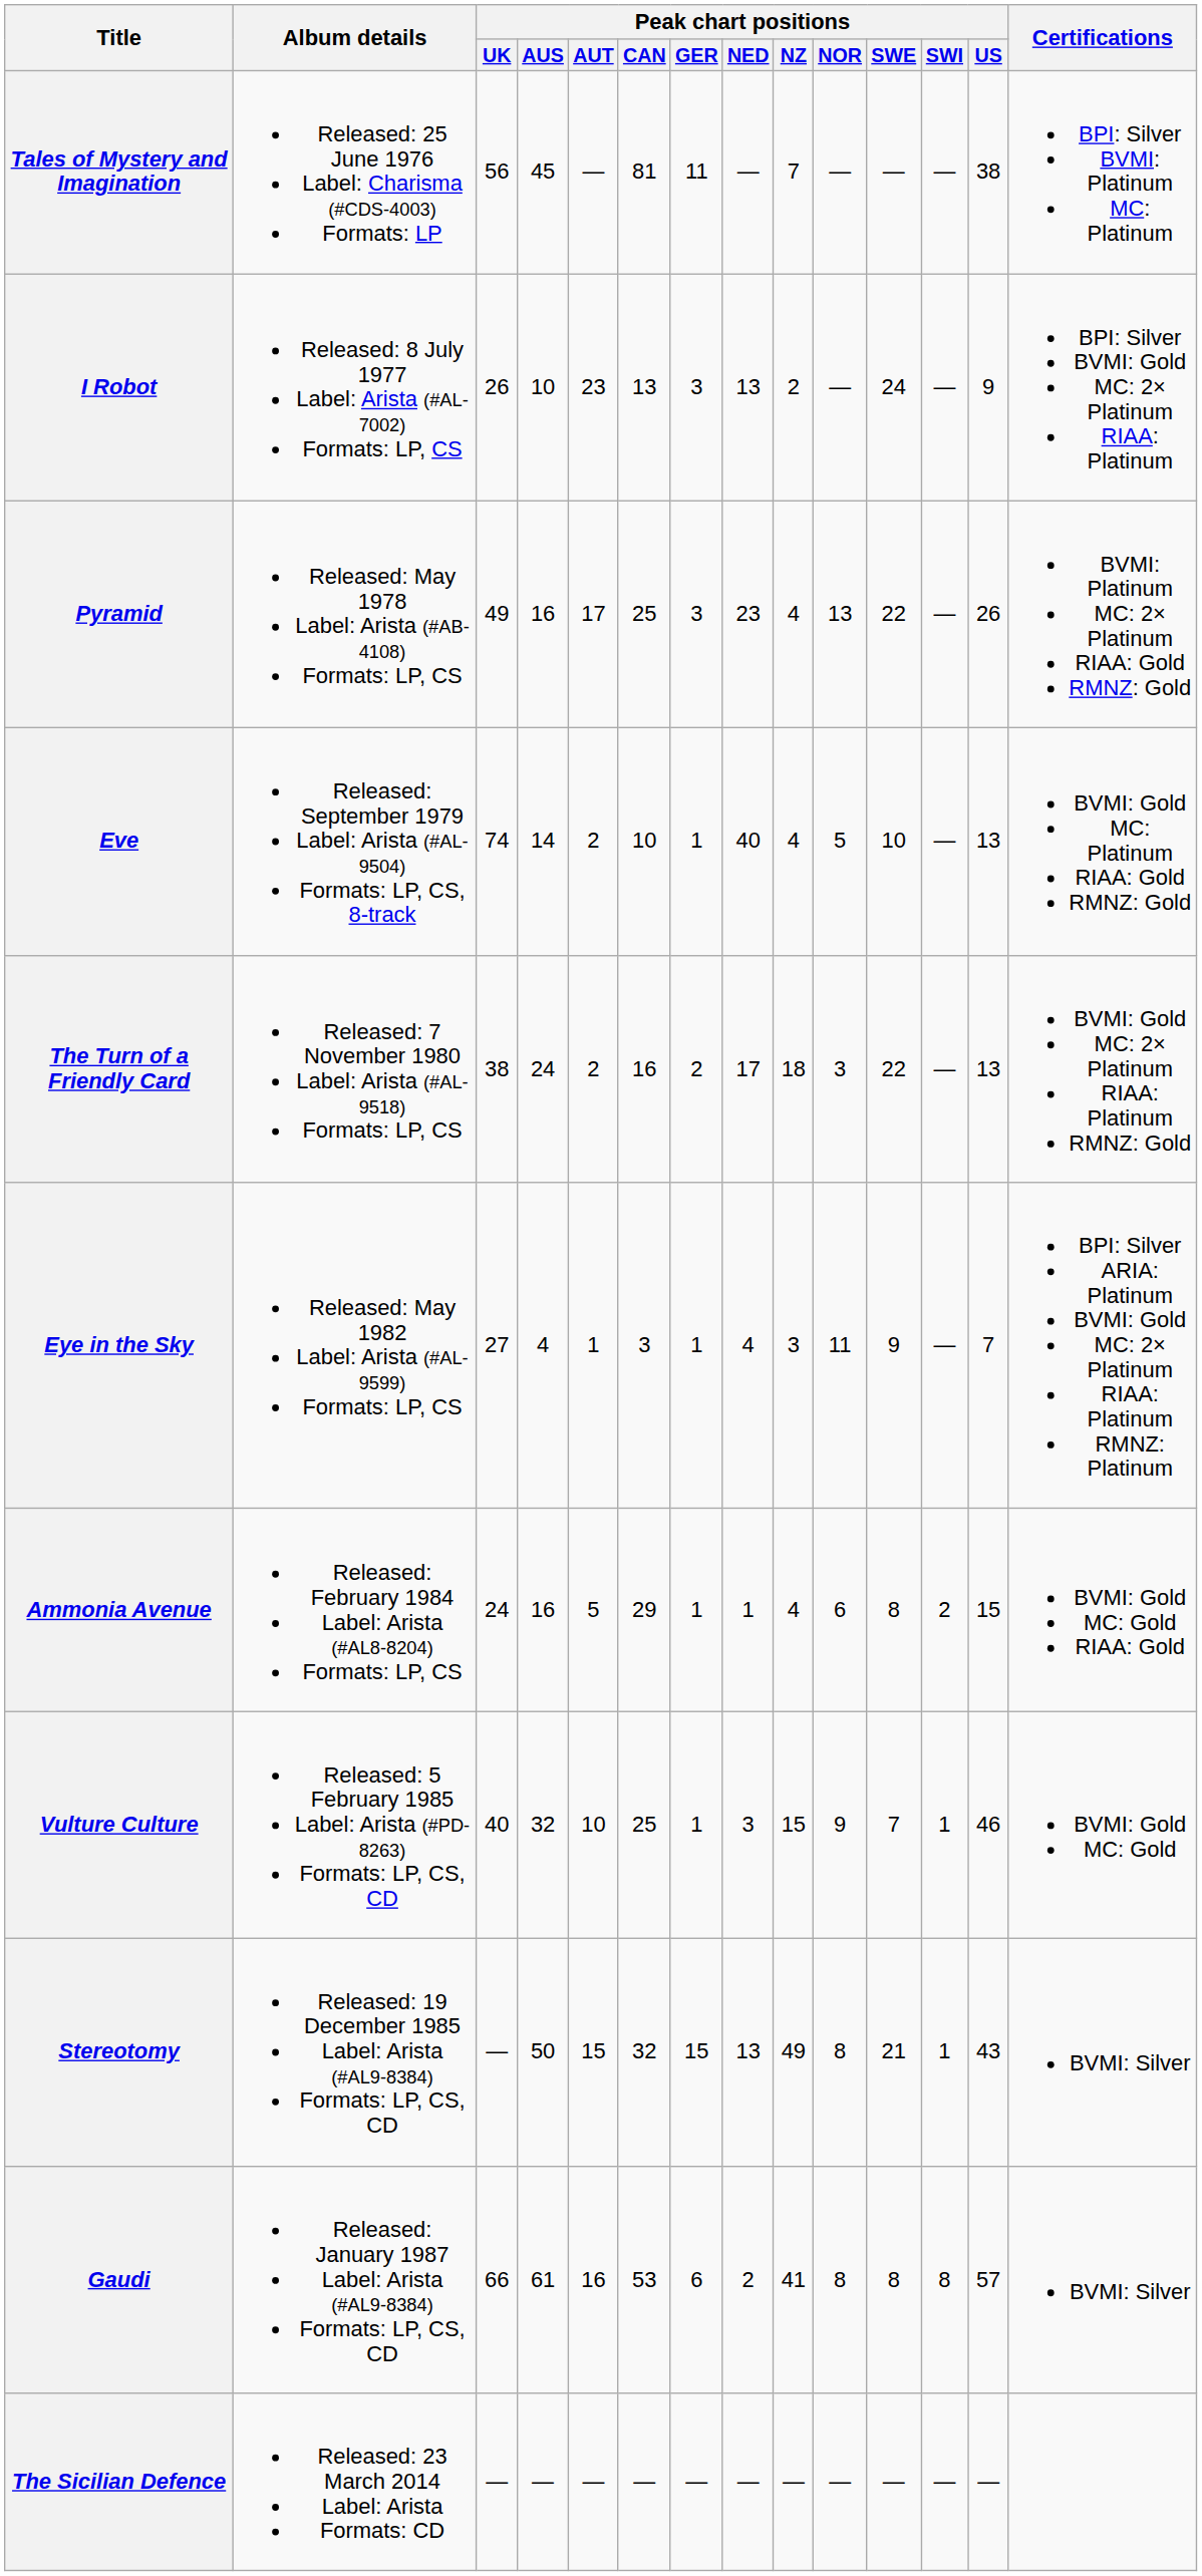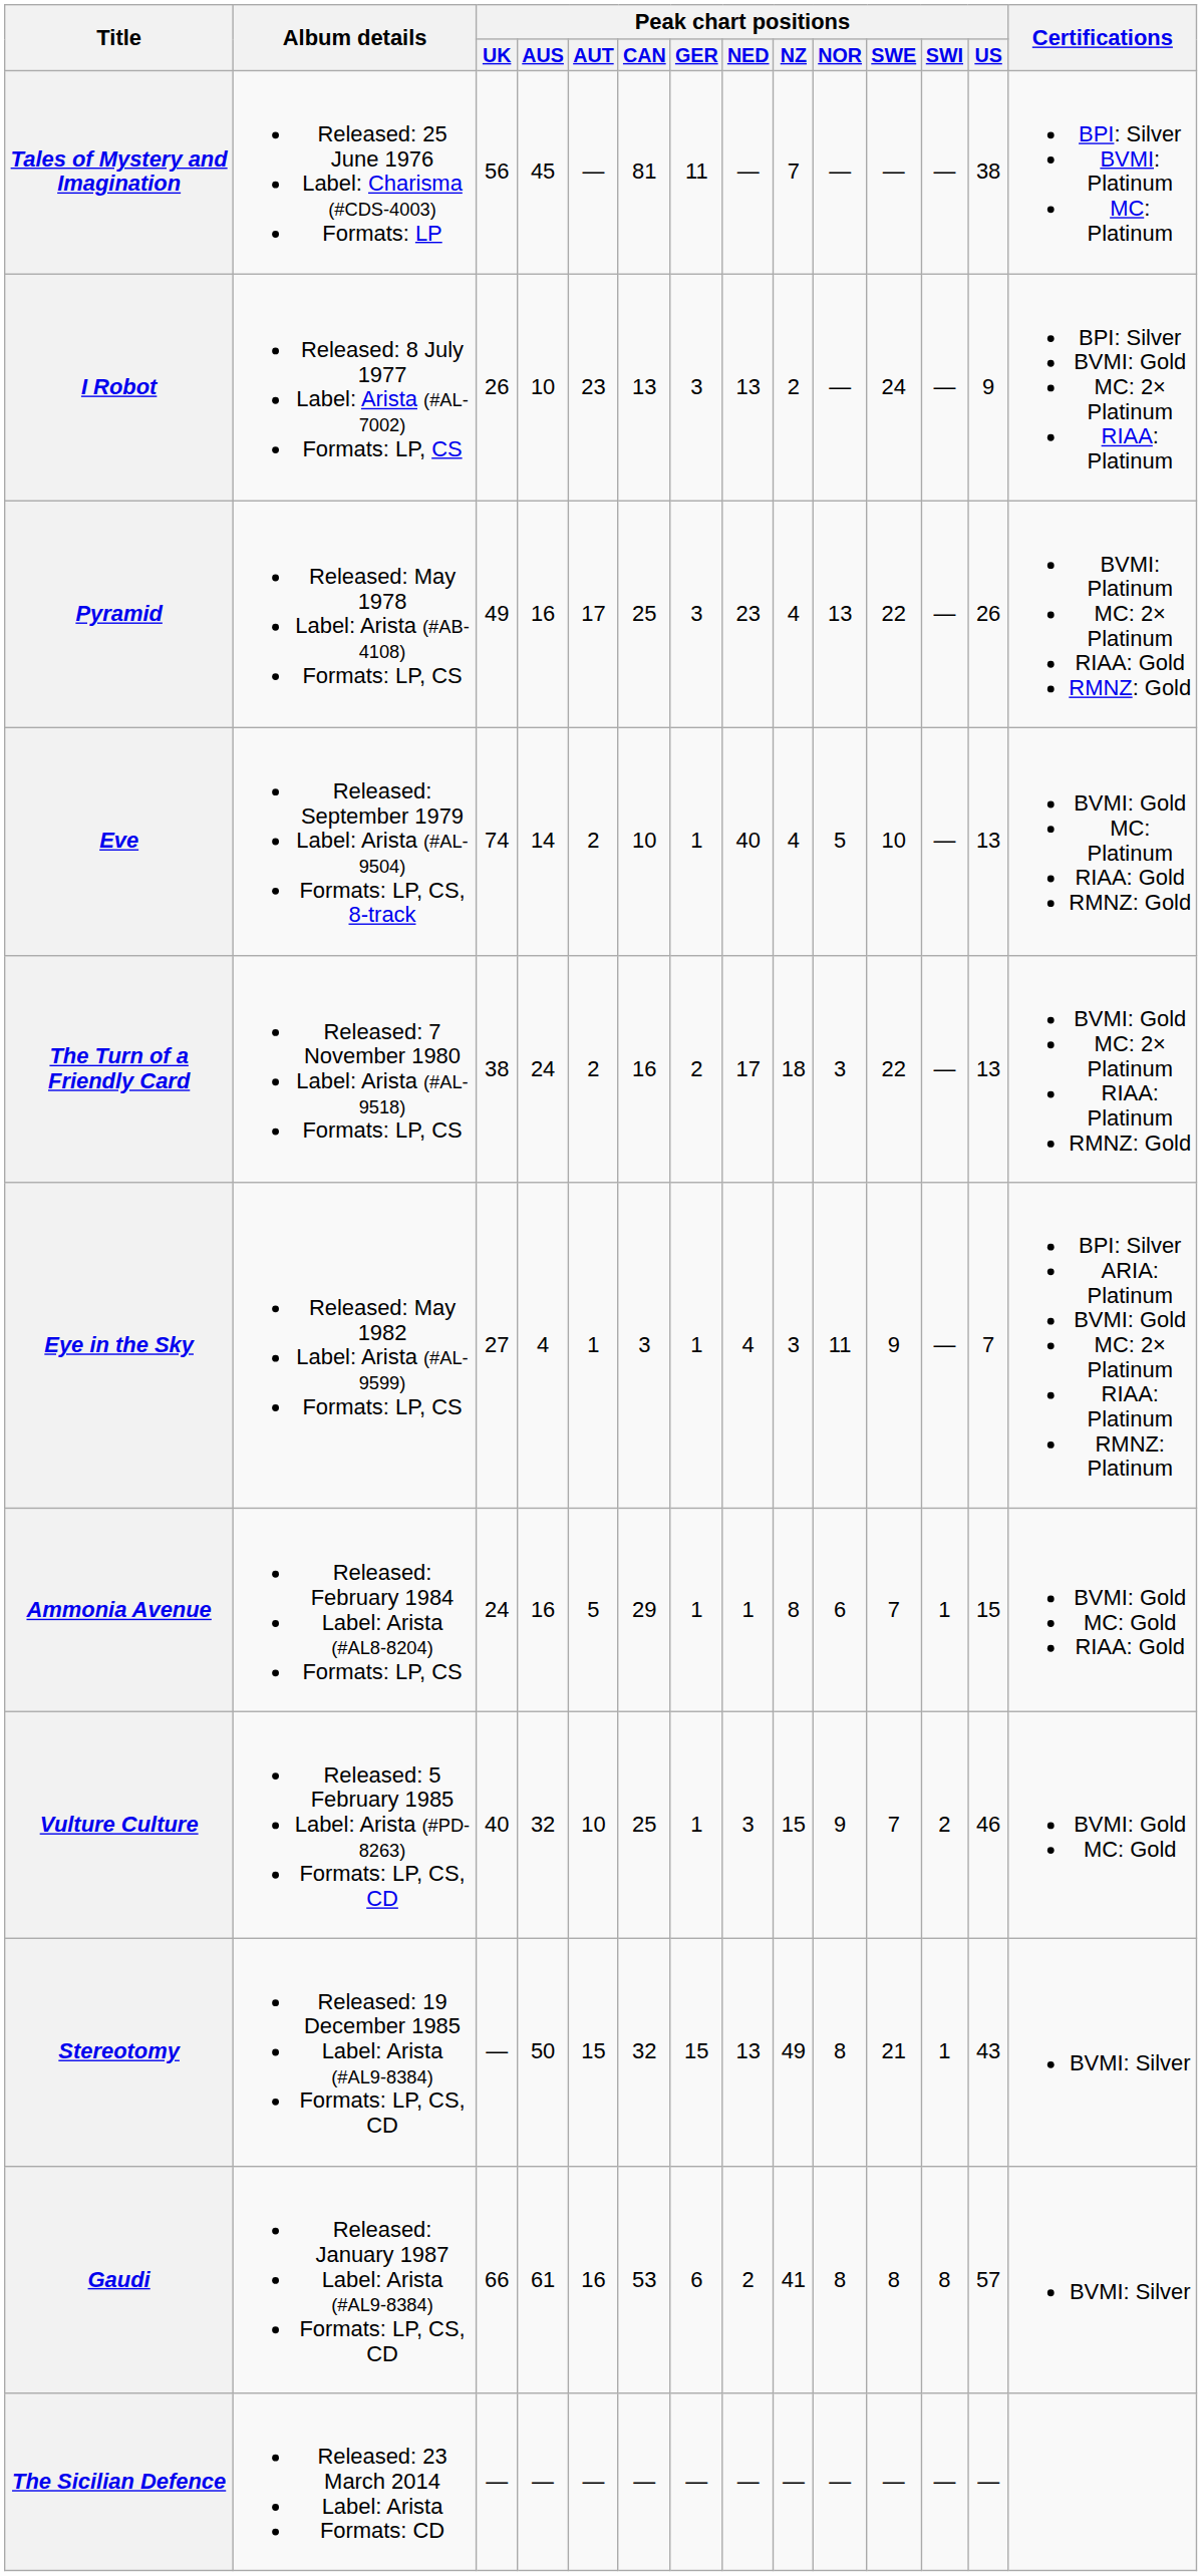 <table class="wikitable plainrowheaders" style="text-align:center;">
 <tr>
 <th scope="col" rowspan="2" style="width:20em;">Title</th>
 <th scope="col" rowspan="2" style="width:18em;">Album details</th>
 <th scope="col" colspan="11">Peak chart positions</th>
 <th rowspan="2" style="width:12em;"><a href='#'>Certifications</a></th>
 </tr>
 <tr>
 <th style="width:2em;font-size:90%;"><a href='#'>UK</a><br></th>
 <th style="width:2em;font-size:90%;"><a href='#'>AUS</a><br></th>
 <th style="width:2em;font-size:90%;"><a href='#'>AUT</a><br></th>
 <th style="width:2em;font-size:90%;"><a href='#'>CAN</a><br></th>
 <th style="width:2em;font-size:90%;"><a href='#'>GER</a><br></th>
 <th style="width:2em;font-size:90%;"><a href='#'>NED</a><br></th>
 <th style="width:2em;font-size:90%;"><a href='#'>NZ</a><br></th>
 <th style="width:2em;font-size:90%;"><a href='#'>NOR</a><br></th>
 <th style="width:2em;font-size:90%;"><a href='#'>SWE</a><br></th>
 <th style="width:2em;font-size:90%;"><a href='#'>SWI</a><br></th>
 <th style="width:2em;font-size:90%;"><a href='#'>US</a><br></th>
 </tr>
 <tr>
 <th scope="row"><em><a href='#'>Tales of Mystery and Imagination</a></em></th>
 <td><br><ul><li>Released: 25 June 1976</li><li>Label: <a href='#'>Charisma</a> <small>(#CDS-4003)</small></li><li>Formats: <a href='#'>LP</a></li></ul></td>
 <td>56</td>
 <td>45</td>
 <td>—</td>
 <td>81</td>
 <td>11</td>
 <td>—</td>
 <td>7</td>
 <td>—</td>
 <td>—</td>
 <td>—</td>
 <td>38</td>
 <td><br><ul><li><a href='#'>BPI</a>: Silver</li><li><a href='#'>BVMI</a>: Platinum</li><li><a href='#'>MC</a>: Platinum</li></ul></td>
 </tr>
 <tr>
 <th scope="row"><em><a href='#'>I Robot</a></em></th>
 <td><br><ul><li>Released: 8 July 1977</li><li>Label: <a href='#'>Arista</a> <small>(#AL-7002)</small></li><li>Formats: LP, <a href='#'>CS</a></li></ul></td>
 <td>26</td>
 <td>10</td>
 <td>23</td>
 <td>13</td>
 <td>3</td>
 <td>13</td>
 <td>2</td>
 <td>—</td>
 <td>24</td>
 <td>—</td>
 <td>9</td>
 <td><br><ul><li>BPI: Silver</li><li>BVMI: Gold</li><li>MC: 2× Platinum</li><li><a href='#'>RIAA</a>: Platinum</li></ul></td>
 </tr>
 <tr>
 <th scope="row"><em><a href='#'>Pyramid</a></em></th>
 <td><br><ul><li>Released: May 1978</li><li>Label: Arista <small>(#AB-4108)</small></li><li>Formats: LP, CS</li></ul></td>
 <td>49</td>
 <td>16</td>
 <td>17</td>
 <td>25</td>
 <td>3</td>
 <td>23</td>
 <td>4</td>
 <td>13</td>
 <td>22</td>
 <td>—</td>
 <td>26</td>
 <td><br><ul><li>BVMI: Platinum</li><li>MC: 2× Platinum</li><li>RIAA: Gold</li><li><a href='#'>RMNZ</a>: Gold</li></ul></td>
 </tr>
 <tr>
 <th scope="row"><em><a href='#'>Eve</a></em></th>
 <td><br><ul><li>Released: September 1979</li><li>Label: Arista <small>(#AL-9504)</small></li><li>Formats: LP, CS, <a href='#'>8-track</a></li></ul></td>
 <td>74</td>
 <td>14</td>
 <td>2</td>
 <td>10</td>
 <td>1</td>
 <td>40</td>
 <td>4</td>
 <td>5</td>
 <td>10</td>
 <td>—</td>
 <td>13</td>
 <td><br><ul><li>BVMI: Gold</li><li>MC: Platinum</li><li>RIAA: Gold</li><li>RMNZ: Gold</li></ul></td>
 </tr>
 <tr>
 <th scope="row"><em><a href='#'>The Turn of a Friendly Card</a></em></th>
 <td><br><ul><li>Released: 7 November 1980</li><li>Label: Arista <small>(#AL-9518)</small></li><li>Formats: LP, CS</li></ul></td>
 <td>38</td>
 <td>24</td>
 <td>2</td>
 <td>16</td>
 <td>2</td>
 <td>17</td>
 <td>18</td>
 <td>3</td>
 <td>22</td>
 <td>—</td>
 <td>13</td>
 <td><br><ul><li>BVMI: Gold</li><li>MC: 2× Platinum</li><li>RIAA: Platinum</li><li>RMNZ: Gold</li></ul></td>
 </tr>
 <tr>
 <th scope="row"><em><a href='#'>Eye in the Sky</a></em></th>
 <td><br><ul><li>Released: May 1982</li><li>Label: Arista <small>(#AL-9599)</small></li><li>Formats: LP, CS</li></ul></td>
 <td>27</td>
 <td>4</td>
 <td>1</td>
 <td>3</td>
 <td>1</td>
 <td>4</td>
 <td>3</td>
 <td>11</td>
 <td>9</td>
 <td>—</td>
 <td>7</td>
 <td><br><ul><li>BPI: Silver</li><li>ARIA: Platinum</li><li>BVMI: Gold</li><li>MC: 2× Platinum</li><li>RIAA: Platinum</li><li>RMNZ: Platinum</li></ul></td>
 </tr>
 <tr>
 <th scope="row"><em><a href='#'>Ammonia Avenue</a></em></th>
 <td><br><ul><li>Released: February 1984</li><li>Label: Arista <small>(#AL8-8204)</small></li><li>Formats: LP, CS</li></ul></td>
 <td>24</td>
 <td>16</td>
 <td>5</td>
 <td>29</td>
 <td>1</td>
 <td>1</td>
-<td>4</td>
+<td>8</td>
 <td>6</td>
-<td>8</td>
-<td>2</td>
+<td>7</td>
+<td>1</td>
 <td>15</td>
 <td><br><ul><li>BVMI: Gold</li><li>MC: Gold</li><li>RIAA: Gold</li></ul></td>
 </tr>
 <tr>
 <th scope="row"><em><a href='#'>Vulture Culture</a></em></th>
 <td><br><ul><li>Released: 5 February 1985</li><li>Label: Arista <small>(#PD-8263)</small></li><li>Formats: LP, CS, <a href='#'>CD</a></li></ul></td>
 <td>40</td>
 <td>32</td>
 <td>10</td>
 <td>25</td>
 <td>1</td>
 <td>3</td>
 <td>15</td>
 <td>9</td>
 <td>7</td>
-<td>1</td>
+<td>2</td>
 <td>46</td>
 <td><br><ul><li>BVMI: Gold</li><li>MC: Gold</li></ul></td>
 </tr>
 <tr>
 <th scope="row"><em><a href='#'>Stereotomy</a></em></th>
 <td><br><ul><li>Released: 19 December 1985</li><li>Label: Arista <small>(#AL9-8384)</small></li><li>Formats: LP, CS, CD</li></ul></td>
 <td>—</td>
 <td>50</td>
 <td>15</td>
 <td>32</td>
 <td>15</td>
 <td>13</td>
 <td>49</td>
 <td>8</td>
 <td>21</td>
 <td>1</td>
 <td>43</td>
 <td><br><ul><li>BVMI: Silver</li></ul></td>
 </tr>
 <tr>
 <th scope="row"><em><a href='#'>Gaudi</a></em></th>
 <td><br><ul><li>Released: January 1987</li><li>Label: Arista <small>(#AL9-8384)</small></li><li>Formats: LP, CS, CD</li></ul></td>
 <td>66</td>
 <td>61</td>
 <td>16</td>
 <td>53</td>
 <td>6</td>
 <td>2</td>
 <td>41</td>
 <td>8</td>
 <td>8</td>
 <td>8</td>
 <td>57</td>
 <td><br><ul><li>BVMI: Silver</li></ul></td>
 </tr>
 <tr>
 <th scope="row"><em><a href='#'>The Sicilian Defence</a></em></th>
 <td><br><ul><li>Released: 23 March 2014</li><li>Label: Arista</li><li>Formats: CD</li></ul></td>
 <td>—</td>
 <td>—</td>
 <td>—</td>
 <td>—</td>
 <td>—</td>
 <td>—</td>
 <td>—</td>
 <td>—</td>
 <td>—</td>
 <td>—</td>
 <td>—</td>
 <td></td>
 </tr>
 </table>
